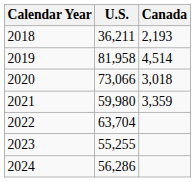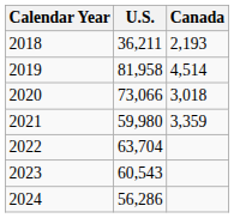 <table class="wikitable">
 <tr>
 <th>Calendar Year</th>
 <th>U.S.</th>
 <th>Canada</th>
 </tr>
 <tr>
 <td>2018</td>
 <td>36,211</td>
 <td>2,193</td>
 </tr>
 <tr>
 <td>2019</td>
 <td>81,958</td>
 <td>4,514</td>
 </tr>
 <tr>
 <td>2020</td>
 <td>73,066</td>
 <td>3,018</td>
 </tr>
 <tr>
 <td>2021</td>
 <td>59,980</td>
 <td>3,359</td>
 </tr>
 <tr>
 <td>2022</td>
 <td>63,704</td>
 <td></td>
 </tr>
 <tr>
 <td>2023</td>
-<td>55,255</td>
+<td>60,543</td>
 <td></td>
 </tr>
 <tr>
 <td>2024</td>
 <td>56,286</td>
 </tr>
 </table>
